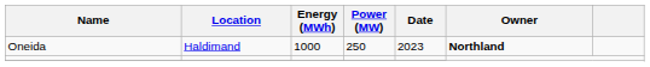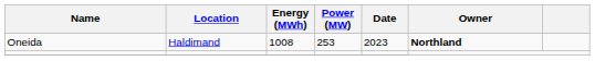 <table class="wikitable sortable">
 <tr>
 <th style="width:24%;">Name</th>
 <th style="width:15%;"><a href='#'>Location</a></th>
 <th style="width:7%;">Energy (<a href='#'>MWh</a>)</th>
 <th style="width:7%;"><a href='#'>Power</a> (<a href='#'>MW</a>)</th>
 <th style="width:7%;">Date</th>
 <th style="width:20%;">Owner</th>
 <th style="width:7%;"></th>
 </tr>
 <tr>
 <td>Oneida</td>
 <td><a href='#'>Haldimand</a></td>
-<td>1000</td>
-<td>250</td>
+<td>1008</td>
+<td>253</td>
 <td>2023</td>
 <td><strong>Northland</strong></td>
 <td></td>
 </tr>
 <tr>
 <td></td>
 <td></td>
 <td></td>
 <td></td>
 <td></td>
 </tr>
 <tr>
 </tr>
 </table>
